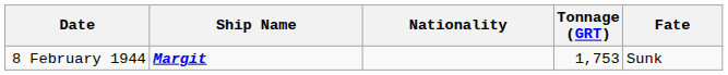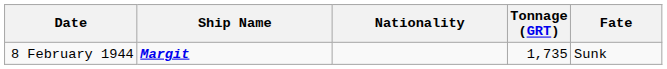 <table class="wikitable sortable">
 <tr>
 <th width="120px">Date</th>
 <th width="180px">Ship Name</th>
 <th width="160px">Nationality</th>
 <th width="25px">Tonnage<br>(<a href='#'>GRT</a>)</th>
 <th width="80px">Fate</th>
 </tr>
 <tr>
 <td align="right">8 February 1944</td>
 <td align="left"><strong><a href='#'><em>Margit</em></a></strong></td>
 <td align="left"></td>
-<td align="right">1,753</td>
+<td align="right">1,735</td>
 <td align="left">Sunk</td>
 </tr>
 </table>
